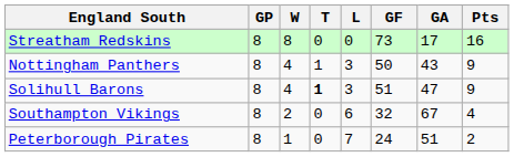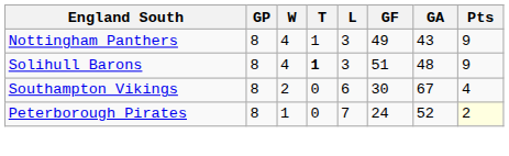 <table class="wikitable">
 <tr>
 <th width="40%">England South</th>
 <th width="5%">GP</th>
 <th width="5%">W</th>
 <th width="5%">T</th>
 <th width="5%">L</th>
 <th width="7.5%">GF</th>
 <th width="7.5%">GA</th>
 <th width="7.5%">Pts</th>
 </tr>
-<tr bgcolor="#CCFFCC">
-<td><a href='#'>Streatham Redskins</a></td>
-<td>8</td>
-<td>8</td>
-<td>0</td>
-<td>0</td>
-<td>73</td>
-<td>17</td>
-<td>16</td>
-</tr>
 <tr>
 <td><a href='#'>Nottingham Panthers</a></td>
 <td>8</td>
 <td>4</td>
 <td>1</td>
 <td>3</td>
-<td>50</td>
+<td>49</td>
 <td>43</td>
 <td>9</td>
 </tr>
 <tr>
 <td><a href='#'>Solihull Barons</a></td>
 <td>8</td>
 <td>4</td>
 <td><strong>1</strong></td>
 <td>3</td>
 <td>51</td>
-<td>47</td>
+<td>48</td>
 <td>9</td>
 </tr>
 <tr>
 <td><a href='#'>Southampton Vikings</a></td>
 <td>8</td>
 <td>2</td>
 <td>0</td>
 <td>6</td>
-<td>32</td>
+<td>30</td>
 <td>67</td>
 <td>4</td>
 </tr>
 <tr>
 <td><a href='#'>Peterborough Pirates</a></td>
 <td>8</td>
 <td>1</td>
 <td>0</td>
 <td>7</td>
 <td>24</td>
-<td>51</td>
-<td>2</td>
+<td>52</td>
+<td style="background: lightyellow;">2</td>
 </tr>
 </table>
